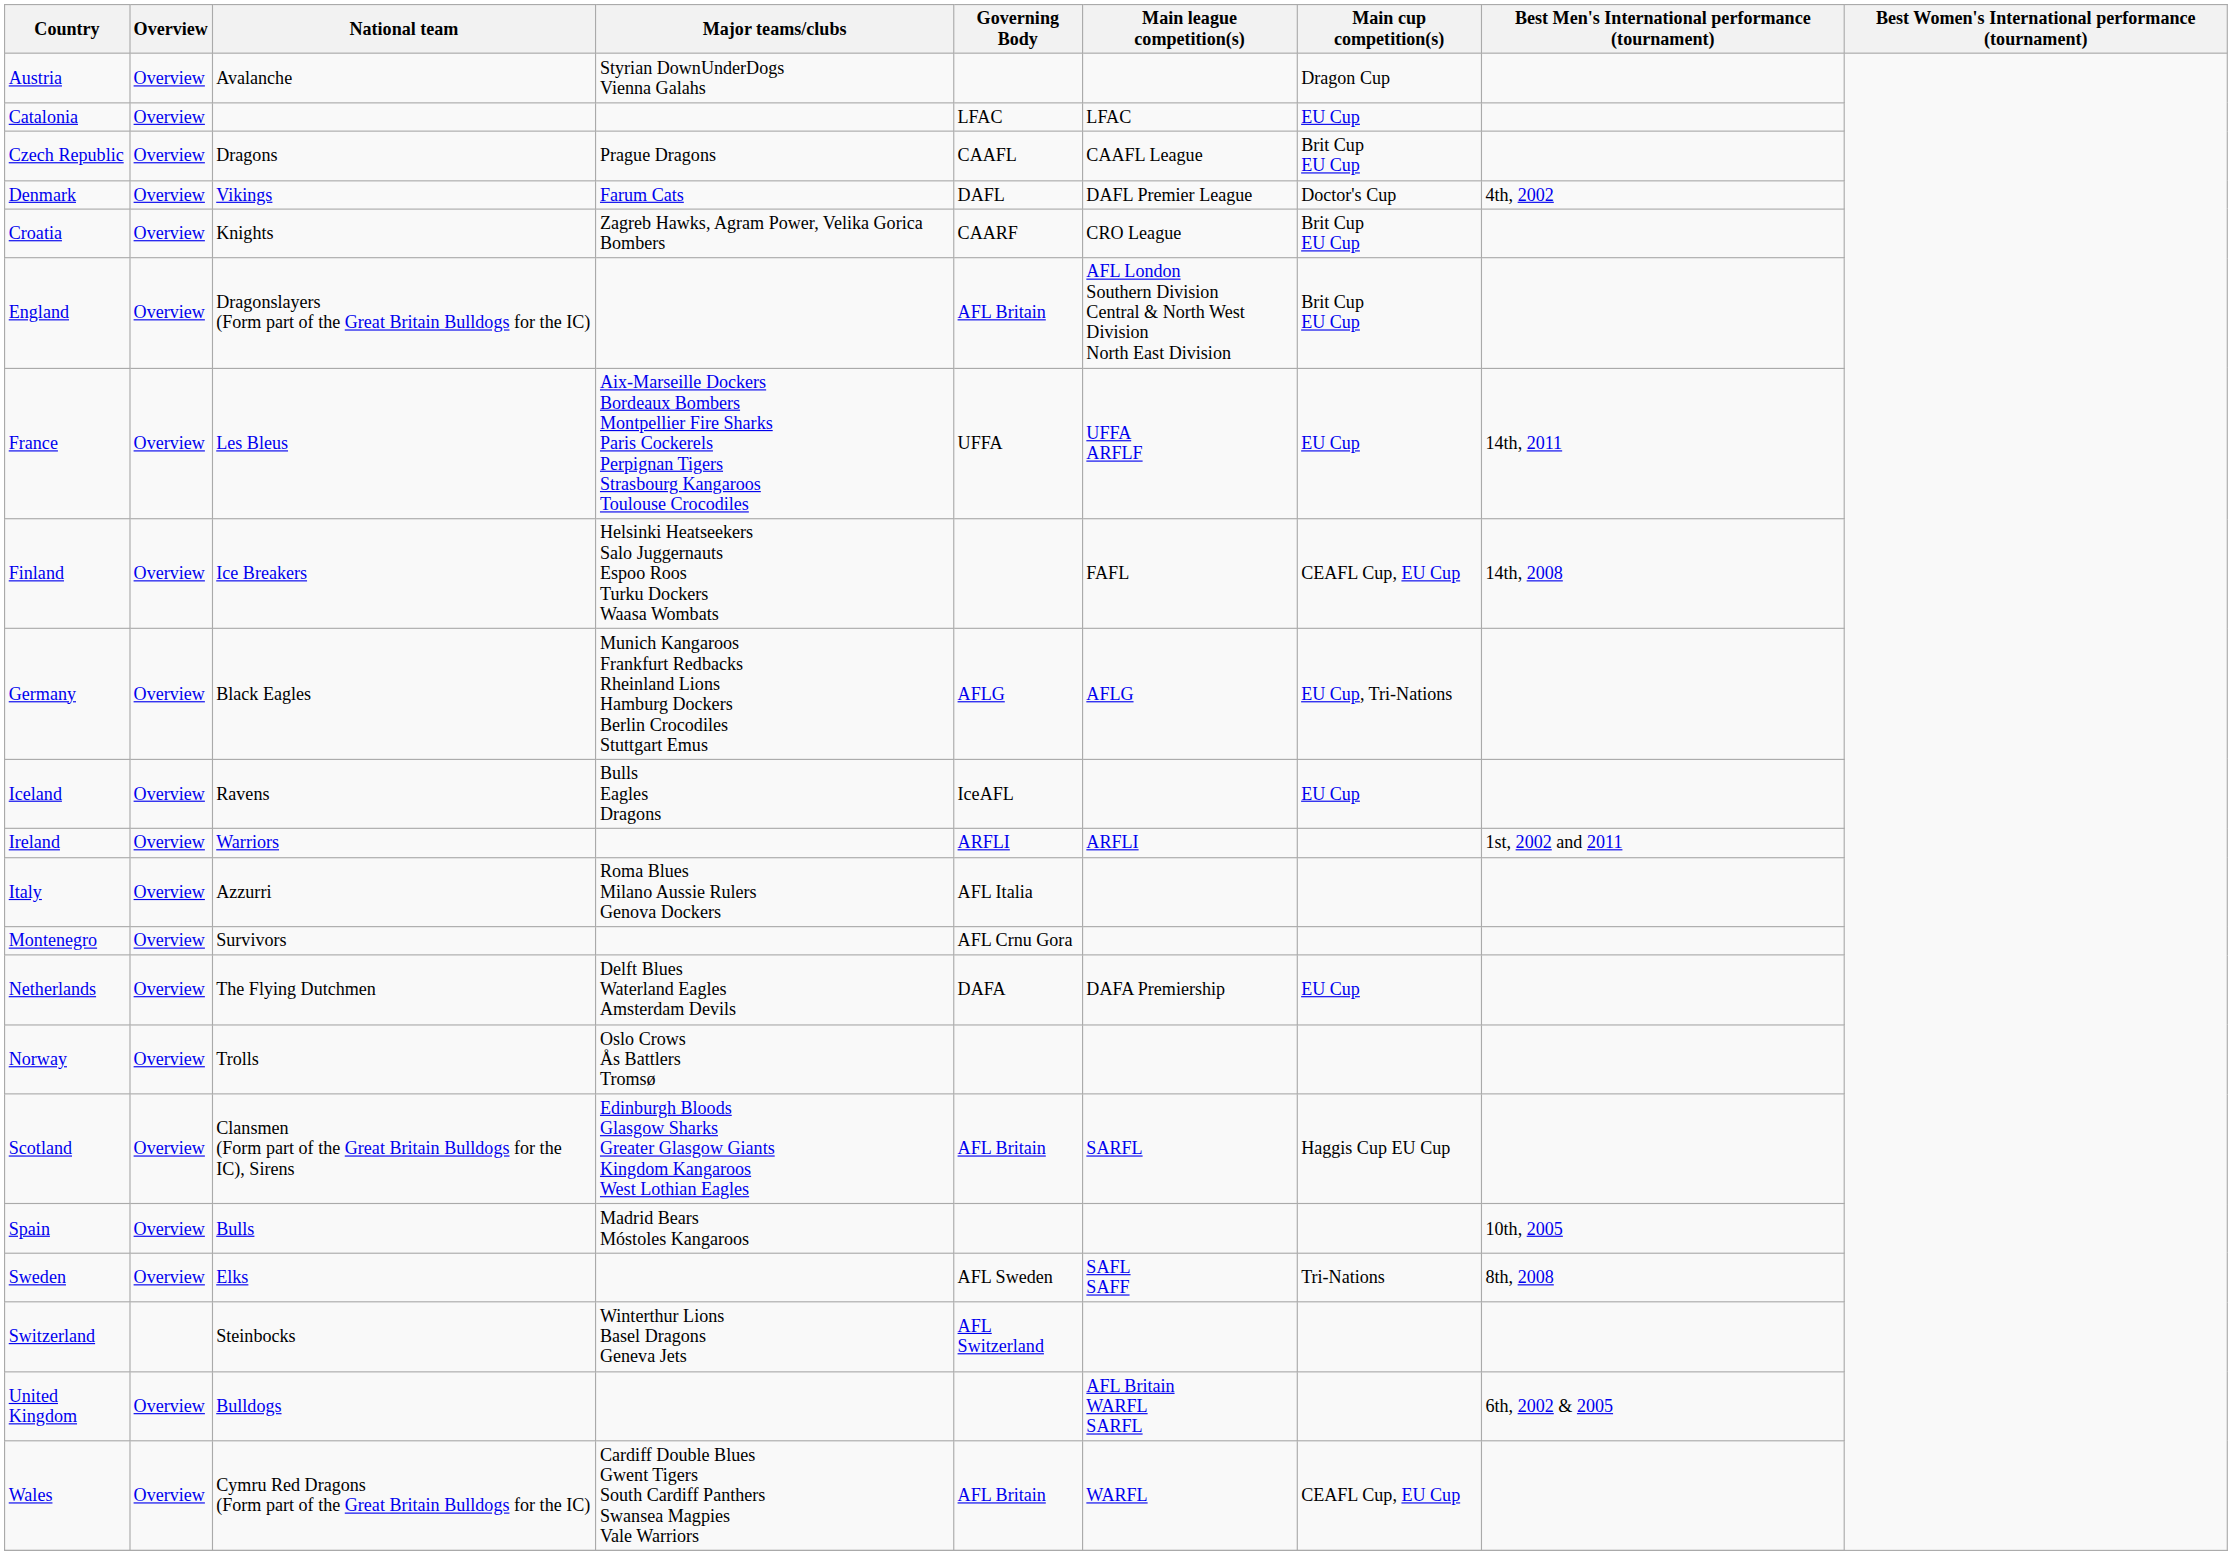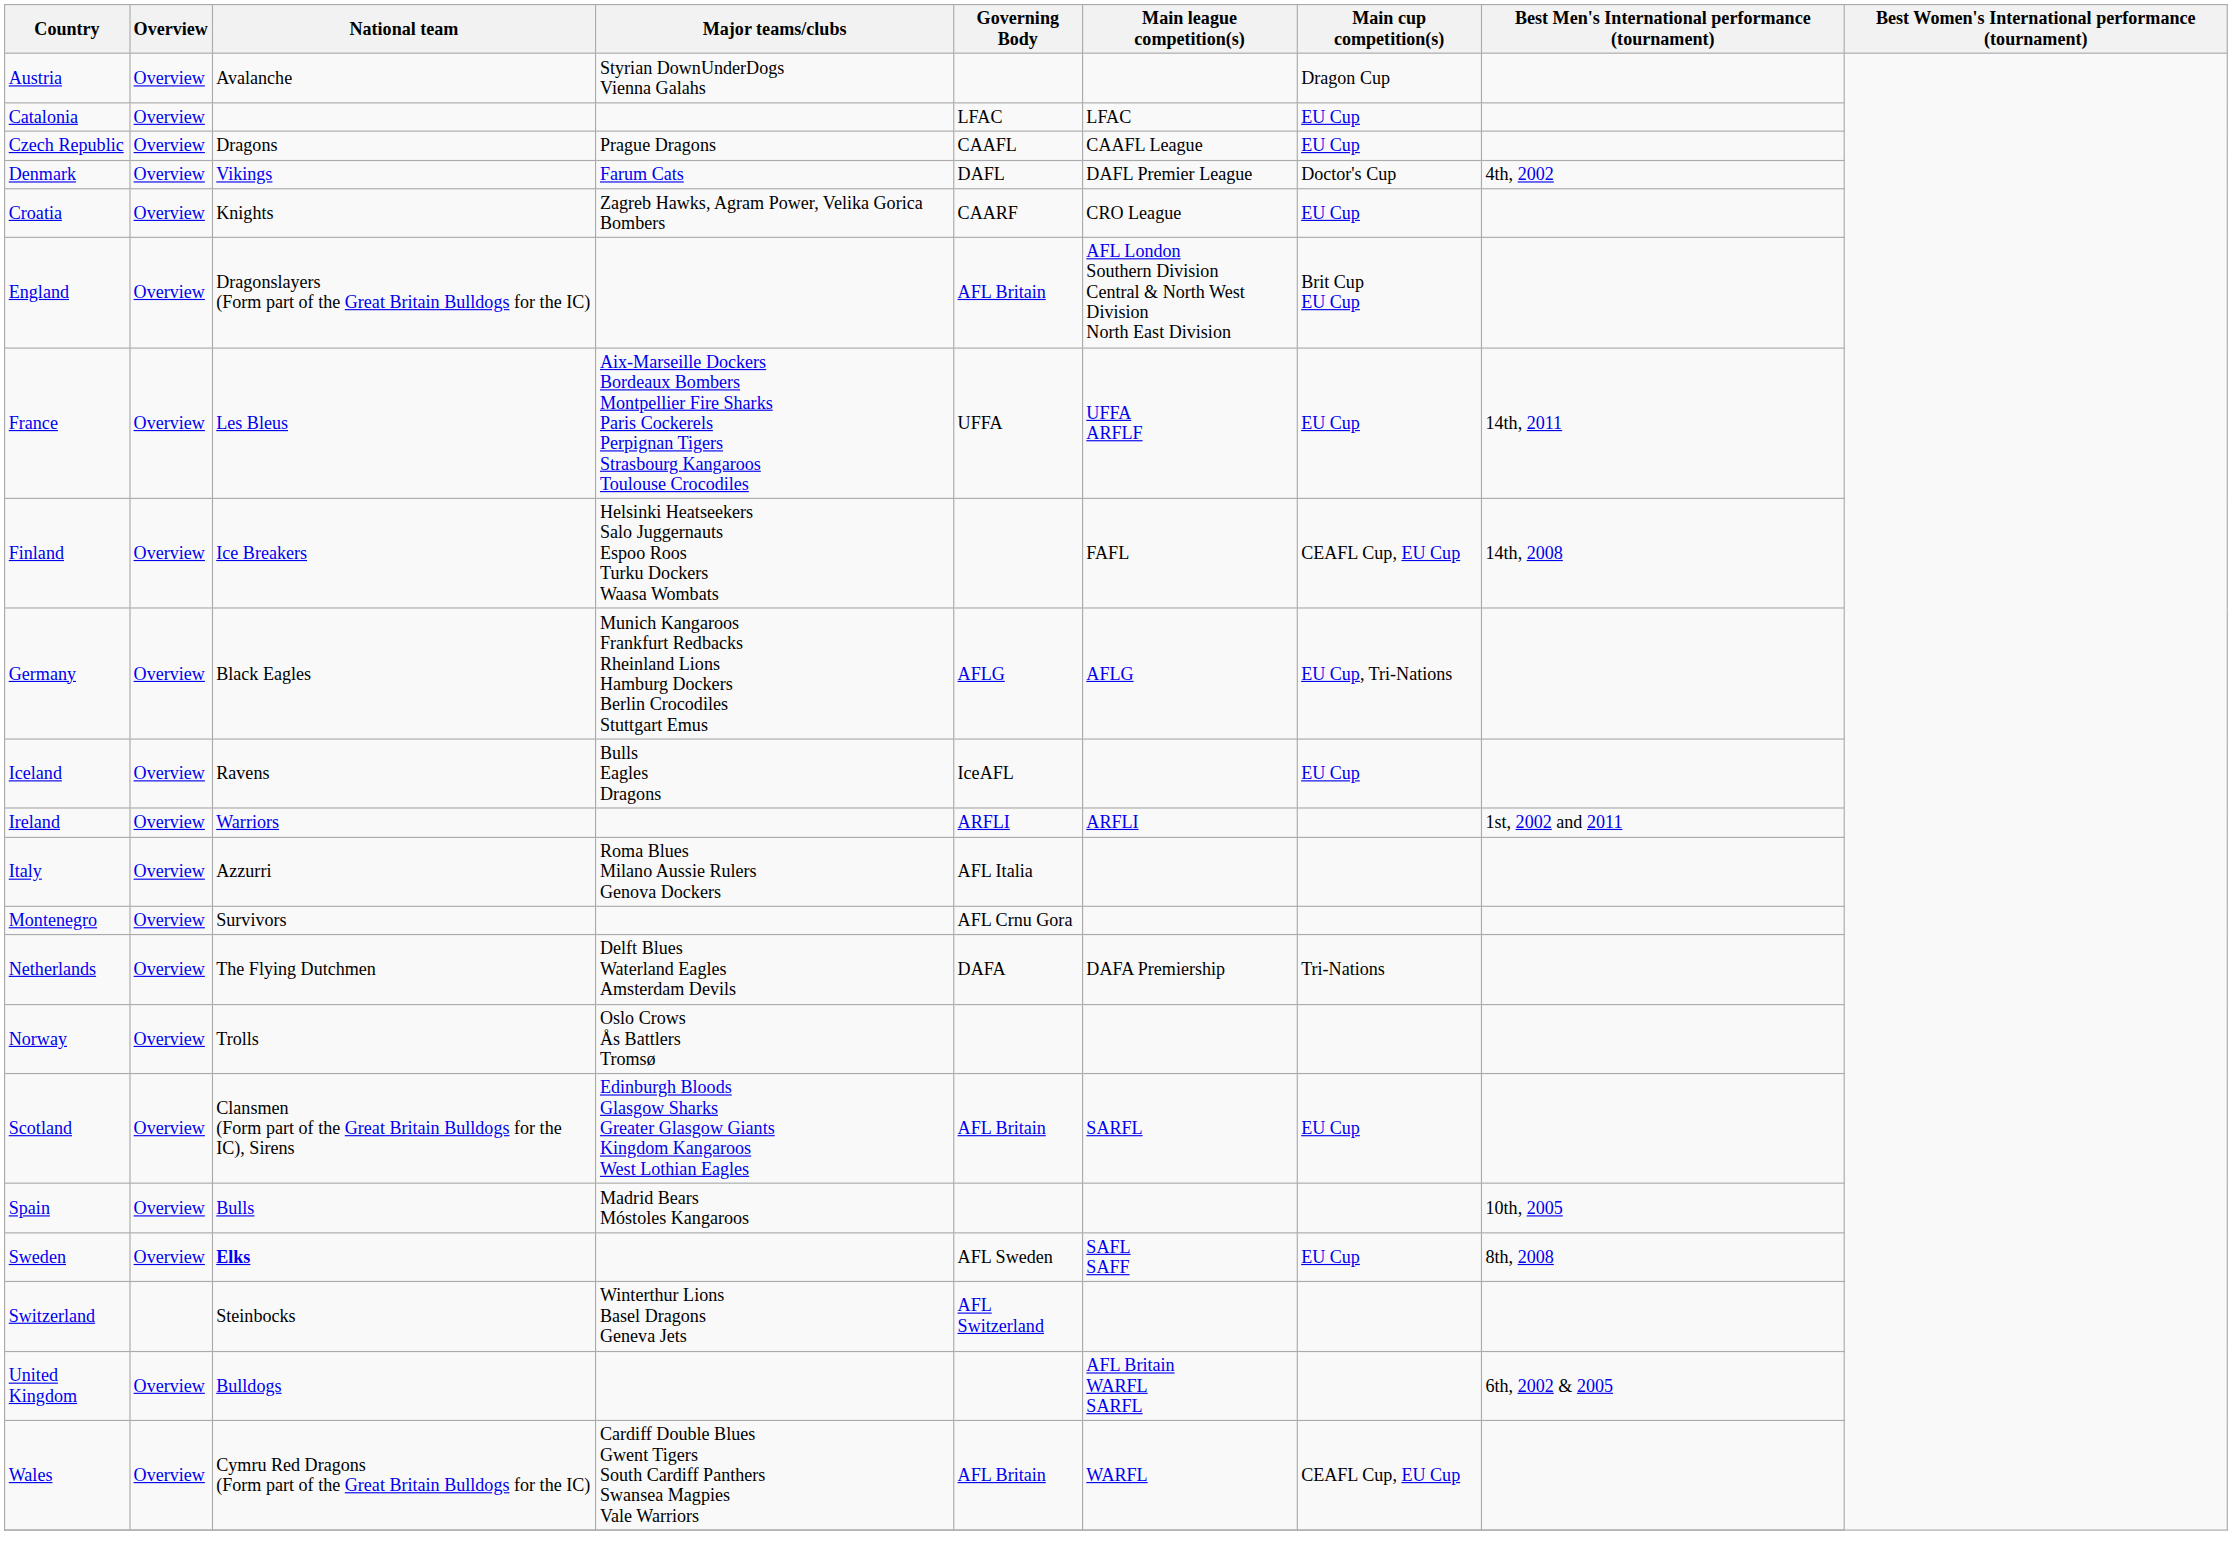 <table class="wikitable">
 <tr>
 <th>Country</th>
 <th>Overview</th>
 <th>National team</th>
 <th>Major teams/clubs</th>
 <th>Governing Body</th>
 <th>Main league competition(s)</th>
 <th>Main cup competition(s)</th>
 <th>Best Men's International performance (tournament)</th>
 <th>Best Women's International performance (tournament)</th>
 </tr>
 <tr>
 <td> <a href='#'>Austria</a></td>
 <td><a href='#'>Overview</a></td>
 <td>Avalanche</td>
 <td>Styrian DownUnderDogs<br>Vienna Galahs</td>
 <td></td>
 <td></td>
 <td>Dragon Cup</td>
 <td></td>
 </tr>
 <tr>
 <td> <a href='#'>Catalonia</a></td>
 <td><a href='#'>Overview</a></td>
 <td></td>
 <td></td>
 <td>LFAC</td>
 <td>LFAC</td>
 <td><a href='#'>EU Cup</a></td>
 <td></td>
 </tr>
 <tr>
 <td> <a href='#'>Czech Republic</a></td>
 <td><a href='#'>Overview</a></td>
 <td>Dragons</td>
 <td>Prague Dragons</td>
 <td>CAAFL</td>
 <td>CAAFL League</td>
-<td>Brit Cup<br><a href='#'>EU Cup</a></td>
+<td><a href='#'>EU Cup</a></td>
 <td></td>
 </tr>
 <tr>
 <td> <a href='#'>Denmark</a></td>
 <td><a href='#'>Overview</a></td>
 <td><a href='#'>Vikings</a></td>
 <td><a href='#'>Farum Cats</a></td>
 <td>DAFL</td>
 <td>DAFL Premier League</td>
 <td>Doctor's Cup</td>
 <td>4th, <a href='#'>2002</a></td>
 </tr>
 <tr>
 <td> <a href='#'>Croatia</a></td>
 <td><a href='#'>Overview</a></td>
 <td>Knights</td>
 <td>Zagreb Hawks, Agram Power, Velika Gorica Bombers</td>
 <td>CAARF</td>
 <td>CRO League</td>
-<td>Brit Cup<br><a href='#'>EU Cup</a></td>
+<td><a href='#'>EU Cup</a></td>
 <td></td>
 </tr>
 <tr>
 <td> <a href='#'>England</a></td>
 <td><a href='#'>Overview</a></td>
 <td>Dragonslayers<br>(Form part of the <a href='#'>Great Britain Bulldogs</a> for the IC)</td>
 <td></td>
 <td><a href='#'>AFL Britain</a></td>
 <td><a href='#'>AFL London</a><br>Southern Division<br>Central & North West Division<br>North East Division</td>
 <td>Brit Cup<br><a href='#'>EU Cup</a></td>
 <td></td>
 </tr>
 <tr>
 <td> <a href='#'>France</a></td>
 <td><a href='#'>Overview</a></td>
 <td><a href='#'>Les Bleus</a></td>
 <td><a href='#'>Aix-Marseille Dockers</a><br><a href='#'>Bordeaux Bombers</a> <br> <a href='#'>Montpellier Fire Sharks</a><br><a href='#'>Paris Cockerels</a><br><a href='#'>Perpignan Tigers</a><br><a href='#'>Strasbourg Kangaroos</a><br><a href='#'>Toulouse Crocodiles</a></td>
 <td>UFFA</td>
 <td><a href='#'>UFFA</a><br><a href='#'>ARFLF</a></td>
 <td><a href='#'>EU Cup</a></td>
 <td>14th, <a href='#'>2011</a></td>
 </tr>
 <tr>
 <td>  <a href='#'>Finland</a></td>
 <td><a href='#'>Overview</a></td>
 <td><a href='#'>Ice Breakers</a></td>
 <td>Helsinki Heatseekers<br>Salo Juggernauts<br>Espoo Roos<br>Turku Dockers<br>Waasa Wombats</td>
 <td></td>
 <td>FAFL</td>
 <td>CEAFL Cup, <a href='#'>EU Cup</a></td>
 <td>14th, <a href='#'>2008</a></td>
 </tr>
 <tr>
 <td> <a href='#'>Germany</a></td>
 <td><a href='#'>Overview</a></td>
 <td>Black Eagles</td>
 <td>Munich Kangaroos<br>Frankfurt Redbacks<br>Rheinland Lions<br>Hamburg Dockers<br>Berlin Crocodiles<br>Stuttgart Emus</td>
 <td><a href='#'>AFLG</a></td>
 <td><a href='#'>AFLG</a></td>
 <td><a href='#'>EU Cup</a>, Tri-Nations</td>
 <td></td>
 </tr>
 <tr>
 <td> <a href='#'>Iceland</a></td>
 <td><a href='#'>Overview</a></td>
 <td>Ravens</td>
 <td>Bulls<br>Eagles<br>Dragons</td>
 <td>IceAFL</td>
 <td></td>
 <td><a href='#'>EU Cup</a></td>
 <td></td>
 </tr>
 <tr>
 <td> <a href='#'>Ireland</a></td>
 <td><a href='#'>Overview</a></td>
 <td><a href='#'>Warriors</a></td>
 <td></td>
 <td><a href='#'>ARFLI</a></td>
 <td><a href='#'>ARFLI</a></td>
 <td></td>
 <td>1st, <a href='#'>2002</a> and <a href='#'>2011</a></td>
 </tr>
 <tr>
 <td> <a href='#'>Italy</a></td>
 <td><a href='#'>Overview</a></td>
 <td>Azzurri</td>
 <td>Roma Blues<br>Milano Aussie Rulers<br>Genova Dockers</td>
 <td>AFL Italia</td>
 <td></td>
 <td></td>
 <td></td>
 </tr>
 <tr>
 <td> <a href='#'>Montenegro</a></td>
 <td><a href='#'>Overview</a></td>
 <td>Survivors</td>
 <td></td>
 <td>AFL Crnu Gora</td>
 <td></td>
 <td></td>
 <td></td>
 </tr>
 <tr>
 <td> <a href='#'>Netherlands</a></td>
 <td><a href='#'>Overview</a></td>
 <td>The Flying Dutchmen</td>
 <td>Delft Blues<br>Waterland Eagles <br>Amsterdam Devils</td>
 <td>DAFA</td>
 <td>DAFA Premiership</td>
-<td><a href='#'>EU Cup</a></td>
+<td>Tri-Nations</td>
 <td></td>
 </tr>
 <tr>
 <td> <a href='#'>Norway</a></td>
 <td><a href='#'>Overview</a></td>
 <td>Trolls</td>
 <td>Oslo Crows<br>Ås Battlers<br>Tromsø</td>
 <td></td>
 <td></td>
 <td></td>
 <td></td>
 </tr>
 <tr>
 <td> <a href='#'>Scotland</a></td>
 <td><a href='#'>Overview</a></td>
 <td>Clansmen<br>(Form part of the <a href='#'>Great Britain Bulldogs</a> for the IC), Sirens</td>
 <td><a href='#'>Edinburgh Bloods</a><br><a href='#'>Glasgow Sharks</a><br><a href='#'>Greater Glasgow Giants</a><br><a href='#'>Kingdom Kangaroos</a><br><a href='#'>West Lothian Eagles</a></td>
 <td><a href='#'>AFL Britain</a></td>
 <td><a href='#'>SARFL</a></td>
-<td>Haggis Cup EU Cup</td>
+<td><a href='#'>EU Cup</a></td>
 <td></td>
 </tr>
 <tr>
 <td> <a href='#'>Spain</a></td>
 <td><a href='#'>Overview</a></td>
 <td><a href='#'>Bulls</a></td>
 <td>Madrid Bears<br>Móstoles Kangaroos</td>
 <td></td>
 <td></td>
 <td></td>
 <td>10th, <a href='#'>2005</a></td>
 </tr>
 <tr>
 <td> <a href='#'>Sweden</a></td>
 <td><a href='#'>Overview</a></td>
-<td><a href='#'>Elks</a></td>
+<td><strong><a href='#'>Elks</a></strong></td>
 <td></td>
 <td>AFL Sweden</td>
 <td><a href='#'>SAFL</a><br><a href='#'>SAFF</a></td>
-<td>Tri-Nations</td>
+<td><a href='#'>EU Cup</a></td>
 <td>8th, <a href='#'>2008</a></td>
 </tr>
 <tr>
 <td> <a href='#'>Switzerland</a></td>
 <td></td>
 <td>Steinbocks</td>
 <td>Winterthur Lions<br>Basel Dragons<br>Geneva Jets</td>
 <td><a href='#'>AFL Switzerland</a></td>
 <td></td>
 <td></td>
 <td></td>
 </tr>
 <tr>
 <td> <a href='#'>United Kingdom</a></td>
 <td><a href='#'>Overview</a></td>
 <td><a href='#'>Bulldogs</a></td>
 <td></td>
 <td></td>
 <td><a href='#'>AFL Britain</a><br> <a href='#'>WARFL</a> <br> <a href='#'>SARFL</a></td>
 <td></td>
 <td>6th, <a href='#'>2002</a> & <a href='#'>2005</a></td>
 </tr>
 <tr>
 <td> <a href='#'>Wales</a></td>
 <td><a href='#'>Overview</a></td>
 <td>Cymru Red Dragons<br>(Form part of the <a href='#'>Great Britain Bulldogs</a> for the IC)</td>
 <td>Cardiff Double Blues<br> Gwent Tigers<br> South Cardiff Panthers<br> Swansea Magpies<br>Vale Warriors</td>
 <td><a href='#'>AFL Britain</a></td>
 <td><a href='#'>WARFL</a></td>
 <td>CEAFL Cup, <a href='#'>EU Cup</a></td>
 <td></td>
 </tr>
 <tr>
 </tr>
 </table>
